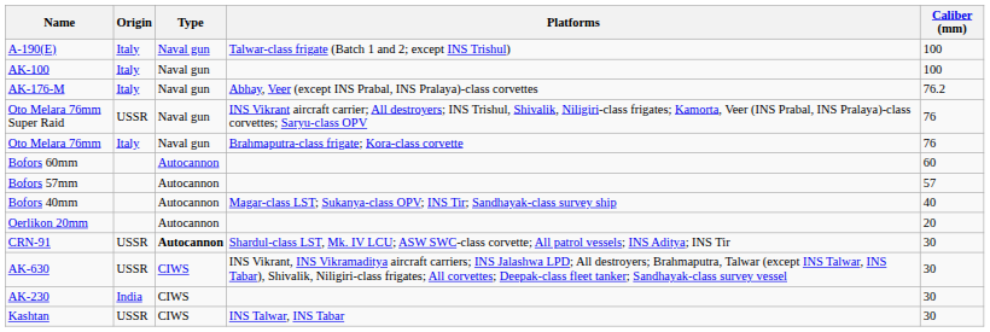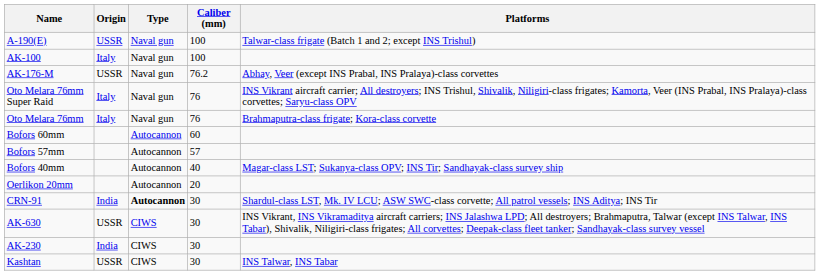 <table class="wikitable">
 <tr>
 <th>Name</th>
 <th>Origin</th>
 <th>Type</th>
+<th><a href='#'>Caliber</a> (mm)</th>
 <th>Platforms</th>
-<th><a href='#'>Caliber</a> (mm)</th>
 </tr>
 <tr>
 <td><a href='#'>A-190(E)</a></td>
-<td><a href='#'>Italy</a></td>
+<td><a href='#'>USSR</a></td>
 <td><a href='#'>Naval gun</a></td>
+<td>100</td>
 <td><a href='#'>Talwar-class frigate</a> (Batch 1 and 2; except <a href='#'>INS Trishul</a>)</td>
-<td>100</td>
 </tr>
 <tr>
 <td><a href='#'>AK-100</a></td>
 <td><a href='#'>Italy</a></td>
 <td>Naval gun</td>
+<td>100</td>
 <td></td>
-<td>100</td>
 </tr>
 <tr>
 <td><a href='#'>AK-176-M</a></td>
-<td><a href='#'>Italy</a></td>
+<td>USSR</td>
 <td>Naval gun</td>
+<td>76.2</td>
 <td><a href='#'>Abhay</a>, <a href='#'>Veer</a> (except INS Prabal, INS Pralaya)-class corvettes</td>
-<td>76.2</td>
 </tr>
 <tr>
 <td><a href='#'>Oto Melara 76mm</a> Super Raid</td>
-<td>USSR</td>
+<td><a href='#'>Italy</a></td>
 <td>Naval gun</td>
+<td>76</td>
 <td><a href='#'>INS Vikrant</a> aircraft carrier; <a href='#'>All destroyers</a>; INS Trishul, <a href='#'>Shivalik</a>, <a href='#'>Niligiri</a>-class frigates; <a href='#'>Kamorta</a>, Veer (INS Prabal, INS Pralaya)-class corvettes; <a href='#'>Saryu-class OPV</a></td>
-<td>76</td>
 </tr>
 <tr>
 <td><a href='#'>Oto Melara 76mm</a></td>
 <td><a href='#'>Italy</a></td>
 <td>Naval gun</td>
+<td>76</td>
 <td><a href='#'>Brahmaputra-class frigate</a>; <a href='#'>Kora-class corvette</a></td>
-<td>76</td>
 </tr>
 <tr>
 <td><a href='#'>Bofors</a> 60mm</td>
 <td></td>
 <td><a href='#'>Autocannon</a></td>
+<td>60</td>
 <td></td>
-<td>60</td>
 </tr>
 <tr>
 <td><a href='#'>Bofors</a> 57mm</td>
 <td></td>
 <td>Autocannon</td>
+<td>57</td>
 <td></td>
-<td>57</td>
 </tr>
 <tr>
 <td><a href='#'>Bofors</a> 40mm</td>
 <td></td>
 <td>Autocannon</td>
+<td>40</td>
 <td><a href='#'>Magar-class LST</a>; <a href='#'>Sukanya-class OPV</a>; <a href='#'>INS Tir</a>; <a href='#'>Sandhayak-class survey ship</a></td>
-<td>40</td>
 </tr>
 <tr>
 <td><a href='#'>Oerlikon 20mm</a></td>
 <td></td>
 <td>Autocannon</td>
+<td>20</td>
 <td></td>
-<td>20</td>
 </tr>
 <tr>
 <td><a href='#'>CRN-91</a></td>
-<td>USSR</td>
+<td><a href='#'>India</a></td>
 <td><strong>Autocannon</strong></td>
+<td>30</td>
 <td><a href='#'>Shardul-class LST</a>, <a href='#'>Mk. IV LCU</a>; <a href='#'>ASW SWC</a>-class corvette; <a href='#'>All patrol vessels</a>; <a href='#'>INS Aditya</a>; INS Tir</td>
-<td>30</td>
 </tr>
 <tr>
 <td><a href='#'>AK-630</a></td>
 <td>USSR</td>
 <td><a href='#'>CIWS</a></td>
+<td>30</td>
 <td>INS Vikrant, <a href='#'>INS Vikramaditya</a> aircraft carriers; <a href='#'>INS Jalashwa LPD</a>; All destroyers; Brahmaputra, Talwar (except <a href='#'>INS Talwar</a>, <a href='#'>INS Tabar</a>), Shivalik, Niligiri-class frigates; <a href='#'>All corvettes</a>; <a href='#'>Deepak-class fleet tanker</a>; <a href='#'>Sandhayak-class survey vessel</a></td>
-<td>30</td>
 </tr>
 <tr>
 <td><a href='#'>AK-230</a></td>
 <td><a href='#'>India</a></td>
 <td>CIWS</td>
+<td>30</td>
 <td></td>
-<td>30</td>
 </tr>
 <tr>
 <td><a href='#'>Kashtan</a></td>
 <td>USSR</td>
 <td>CIWS</td>
+<td>30</td>
 <td><a href='#'>INS Talwar</a>, <a href='#'>INS Tabar</a></td>
-<td>30</td>
 </tr>
 </table>
